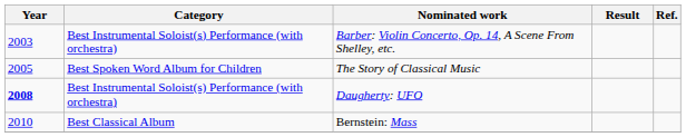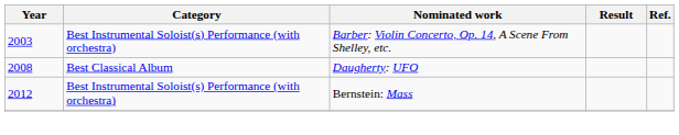 <table class=wikitable>
 <tr>
 <th scope="col" style="width:5em;">Year</th>
 <th scope="col" style="width:26em;">Category</th>
 <th scope="col" style="width:25em;">Nominated work</th>
 <th scope="col" style="width:5em;">Result</th>
 <th>Ref.</th>
 </tr>
 <tr>
 <td><a href='#'>2003</a></td>
 <td><a href='#'>Best Instrumental Soloist(s) Performance (with orchestra)</a></td>
 <td><em><a href='#'>Barber</a>: <a href='#'>Violin Concerto, Op. 14</a>, A Scene From Shelley, etc.</em></td>
 <td></td>
 <td></td>
 </tr>
 <tr>
-<td><a href='#'>2005</a></td>
-<td><a href='#'>Best Spoken Word Album for Children</a></td>
-<td><em>The Story of Classical Music</em></td>
-<td></td>
-<td></td>
-</tr>
-<tr>
-<td><strong><a href='#'>2008</a></strong></td>
-<td><a href='#'>Best Instrumental Soloist(s) Performance (with orchestra)</a></td>
+<td><a href='#'>2008</a></td>
+<td><a href='#'>Best Classical Album</a></td>
 <td><em><a href='#'>Daugherty</a>: <a href='#'>UFO</a></em></td>
 <td></td>
 <td></td>
 </tr>
 <tr>
-<td><a href='#'>2010</a></td>
-<td><a href='#'>Best Classical Album</a></td>
+<td><a href='#'>2012</a></td>
+<td><a href='#'>Best Instrumental Soloist(s) Performance (with orchestra)</a></td>
 <td>Bernstein: <em><a href='#'>Mass</a></em></td>
 <td></td>
 <td></td>
 </tr>
 <tr>
 </tr>
 </table>
